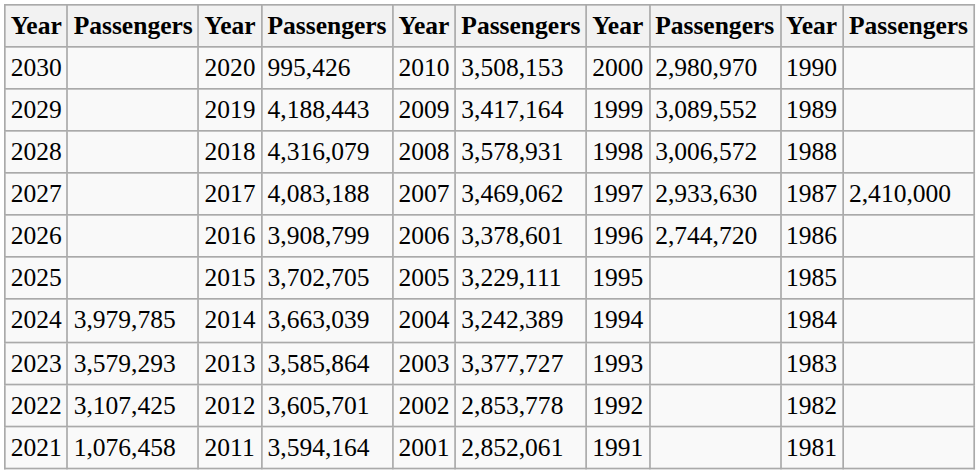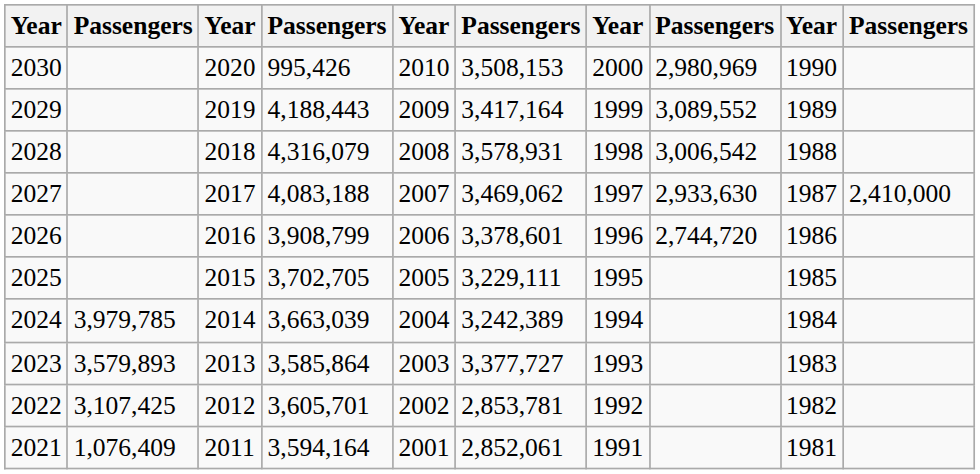 <table class="wikitable" style="font-size: 95%">
 <tr>
 <th>Year</th>
 <th>Passengers</th>
 <th>Year</th>
 <th>Passengers</th>
 <th>Year</th>
 <th>Passengers</th>
 <th>Year</th>
 <th>Passengers</th>
 <th>Year</th>
 <th>Passengers</th>
 </tr>
 <tr>
 <td>2030</td>
 <td></td>
 <td>2020</td>
 <td>995,426</td>
 <td>2010</td>
 <td>3,508,153</td>
 <td>2000</td>
-<td>2,980,970</td>
+<td>2,980,969</td>
 <td>1990</td>
 <td></td>
 </tr>
 <tr>
 <td>2029</td>
 <td></td>
 <td>2019</td>
 <td>4,188,443</td>
 <td>2009</td>
 <td>3,417,164</td>
 <td>1999</td>
 <td>3,089,552</td>
 <td>1989</td>
 <td></td>
 </tr>
 <tr>
 <td>2028</td>
 <td></td>
 <td>2018</td>
 <td>4,316,079</td>
 <td>2008</td>
 <td>3,578,931</td>
 <td>1998</td>
-<td>3,006,572</td>
+<td>3,006,542</td>
 <td>1988</td>
 <td></td>
 </tr>
 <tr>
 <td>2027</td>
 <td></td>
 <td>2017</td>
 <td>4,083,188</td>
 <td>2007</td>
 <td>3,469,062</td>
 <td>1997</td>
 <td>2,933,630</td>
 <td>1987</td>
 <td>2,410,000</td>
 </tr>
 <tr>
 <td>2026</td>
 <td></td>
 <td>2016</td>
 <td>3,908,799</td>
 <td>2006</td>
 <td>3,378,601</td>
 <td>1996</td>
 <td>2,744,720</td>
 <td>1986</td>
 <td></td>
 </tr>
 <tr>
 <td>2025</td>
 <td></td>
 <td>2015</td>
 <td>3,702,705</td>
 <td>2005</td>
 <td>3,229,111</td>
 <td>1995</td>
 <td></td>
 <td>1985</td>
 <td></td>
 </tr>
 <tr>
 <td>2024</td>
 <td>3,979,785</td>
 <td>2014</td>
 <td>3,663,039</td>
 <td>2004</td>
 <td>3,242,389</td>
 <td>1994</td>
 <td></td>
 <td>1984</td>
 <td></td>
 </tr>
 <tr>
 <td>2023</td>
-<td>3,579,293</td>
+<td>3,579,893</td>
 <td>2013</td>
 <td>3,585,864</td>
 <td>2003</td>
 <td>3,377,727</td>
 <td>1993</td>
 <td></td>
 <td>1983</td>
 <td></td>
 </tr>
 <tr>
 <td>2022</td>
 <td>3,107,425</td>
 <td>2012</td>
 <td>3,605,701</td>
 <td>2002</td>
-<td>2,853,778</td>
+<td>2,853,781</td>
 <td>1992</td>
 <td></td>
 <td>1982</td>
 <td></td>
 </tr>
 <tr>
 <td>2021</td>
-<td>1,076,458</td>
+<td>1,076,409</td>
 <td>2011</td>
 <td>3,594,164</td>
 <td>2001</td>
 <td>2,852,061</td>
 <td>1991</td>
 <td></td>
 <td>1981</td>
 <td></td>
 </tr>
 </table>
